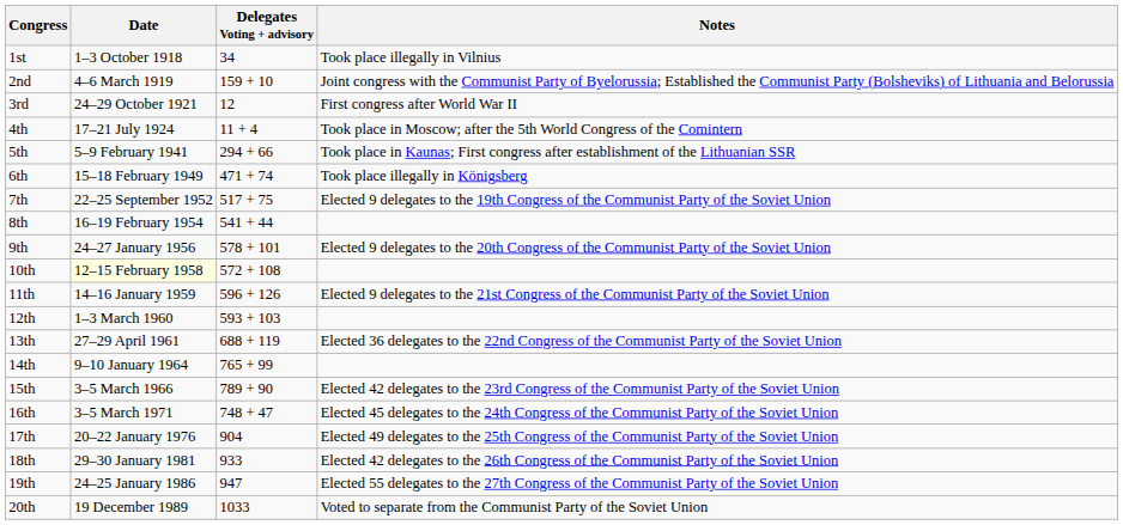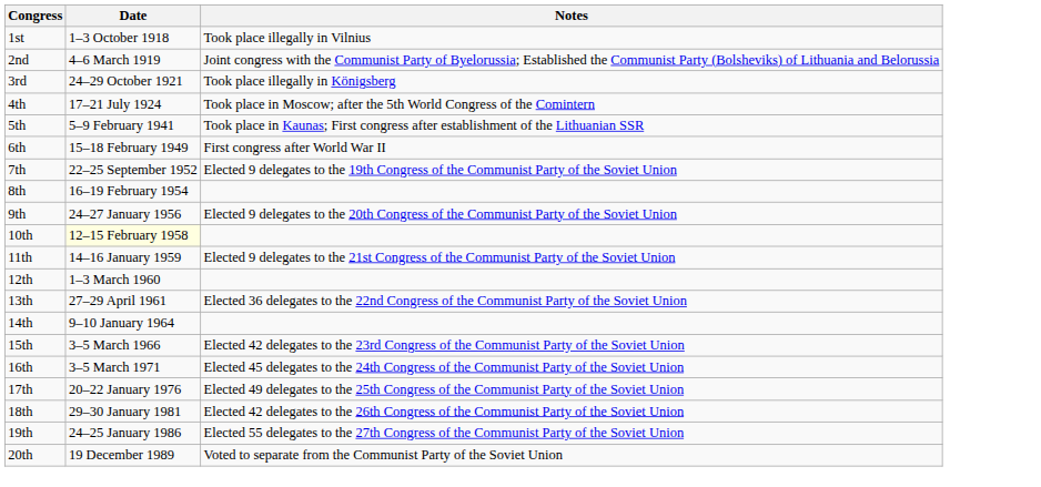 <table class="wikitable">
 <tr>
 <th>Congress</th>
 <th>Date</th>
-<th>Delegates<br><small>Voting + advisory</small></th>
 <th>Notes</th>
 </tr>
 <tr>
 <td>1st</td>
 <td>1–3 October 1918</td>
-<td>34</td>
 <td>Took place illegally in Vilnius</td>
 </tr>
 <tr>
 <td>2nd</td>
 <td>4–6 March 1919</td>
-<td>159 + 10</td>
 <td>Joint congress with the <a href='#'>Communist Party of Byelorussia</a>; Established the <a href='#'>Communist Party (Bolsheviks) of Lithuania and Belorussia</a></td>
 </tr>
 <tr>
 <td>3rd</td>
 <td>24–29 October 1921</td>
-<td>12</td>
-<td>First congress after World War II</td>
+<td>Took place illegally in <a href='#'>Königsberg</a></td>
 </tr>
 <tr>
 <td>4th</td>
 <td>17–21 July 1924</td>
-<td>11 + 4</td>
 <td>Took place in Moscow; after the 5th World Congress of the <a href='#'>Comintern</a></td>
 </tr>
 <tr>
 <td>5th</td>
 <td>5–9 February 1941</td>
-<td>294 + 66</td>
 <td>Took place in <a href='#'>Kaunas</a>; First congress after establishment of the <a href='#'>Lithuanian SSR</a></td>
 </tr>
 <tr>
 <td>6th</td>
 <td>15–18 February 1949</td>
-<td>471 + 74</td>
-<td>Took place illegally in <a href='#'>Königsberg</a></td>
+<td>First congress after World War II</td>
 </tr>
 <tr>
 <td>7th</td>
 <td>22–25 September 1952</td>
-<td>517 + 75</td>
 <td>Elected 9 delegates to the <a href='#'>19th Congress of the Communist Party of the Soviet Union</a></td>
 </tr>
 <tr>
 <td>8th</td>
 <td>16–19 February 1954</td>
-<td>541 + 44</td>
 <td></td>
 </tr>
 <tr>
 <td>9th</td>
 <td>24–27 January 1956</td>
-<td>578 + 101</td>
 <td>Elected 9 delegates to the <a href='#'>20th Congress of the Communist Party of the Soviet Union</a></td>
 </tr>
 <tr>
 <td>10th</td>
 <td style="background: lightyellow;">12–15 February 1958</td>
-<td>572 + 108</td>
 <td></td>
 </tr>
 <tr>
 <td>11th</td>
 <td>14–16 January 1959</td>
-<td>596 + 126</td>
 <td>Elected 9 delegates to the <a href='#'>21st Congress of the Communist Party of the Soviet Union</a></td>
 </tr>
 <tr>
 <td>12th</td>
 <td>1–3 March 1960</td>
-<td>593 + 103</td>
 <td></td>
 </tr>
 <tr>
 <td>13th</td>
 <td>27–29 April 1961</td>
-<td>688 + 119</td>
 <td>Elected 36 delegates to the <a href='#'>22nd Congress of the Communist Party of the Soviet Union</a></td>
 </tr>
 <tr>
 <td>14th</td>
 <td>9–10 January 1964</td>
-<td>765 + 99</td>
 <td></td>
 </tr>
 <tr>
 <td>15th</td>
 <td>3–5 March 1966</td>
-<td>789 + 90</td>
 <td>Elected 42 delegates to the <a href='#'>23rd Congress of the Communist Party of the Soviet Union</a></td>
 </tr>
 <tr>
 <td>16th</td>
 <td>3–5 March 1971</td>
-<td>748 + 47</td>
 <td>Elected 45 delegates to the <a href='#'>24th Congress of the Communist Party of the Soviet Union</a></td>
 </tr>
 <tr>
 <td>17th</td>
 <td>20–22 January 1976</td>
-<td>904</td>
 <td>Elected 49 delegates to the <a href='#'>25th Congress of the Communist Party of the Soviet Union</a></td>
 </tr>
 <tr>
 <td>18th</td>
 <td>29–30 January 1981</td>
-<td>933</td>
 <td>Elected 42 delegates to the <a href='#'>26th Congress of the Communist Party of the Soviet Union</a></td>
 </tr>
 <tr>
 <td>19th</td>
 <td>24–25 January 1986</td>
-<td>947</td>
 <td>Elected 55 delegates to the <a href='#'>27th Congress of the Communist Party of the Soviet Union</a></td>
 </tr>
 <tr>
 <td>20th</td>
 <td>19 December 1989</td>
-<td>1033</td>
 <td>Voted to separate from the Communist Party of the Soviet Union</td>
 </tr>
 </table>
